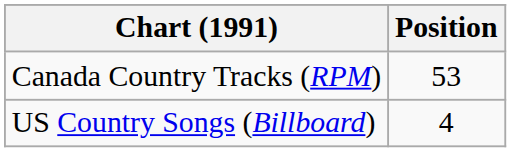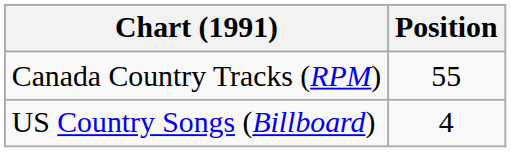 <table class="wikitable sortable">
 <tr>
 <th scope="col">Chart (1991)</th>
 <th scope="col">Position</th>
 </tr>
 <tr>
 <td>Canada Country Tracks (<em><a href='#'>RPM</a></em>)</td>
-<td align="center">53</td>
+<td align="center">55</td>
 </tr>
 <tr>
 <td>US <a href='#'>Country Songs</a> (<em><a href='#'>Billboard</a></em>)</td>
 <td align="center">4</td>
 </tr>
 </table>
